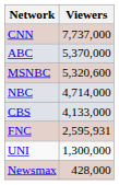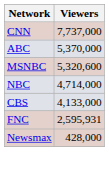 <table class="wikitable">
 <tr>
 <th>Network</th>
 <th>Viewers</th>
 </tr>
 <tr style="background:#e5d1cb;">
 <td><a href='#'>CNN</a></td>
 <td>7,737,000</td>
 </tr>
 <tr style="background:#dfe2e9;">
 <td><a href='#'>ABC</a></td>
 <td>5,370,000</td>
 </tr>
 <tr style="background:#e5d1cb;">
 <td><a href='#'>MSNBC</a></td>
 <td>5,320,600</td>
 </tr>
 <tr style="background:#dfe2e9;">
 <td><a href='#'>NBC</a></td>
 <td>4,714,000</td>
 </tr>
 <tr style="background:#dfe2e9;">
 <td><a href='#'>CBS</a></td>
 <td>4,133,000</td>
 </tr>
 <tr style="background:#e5d1cb;">
 <td><a href='#'>FNC</a></td>
 <td>2,595,931</td>
 </tr>
-<tr>
-<td><a href='#'>UNI</a></td>
-<td>1,300,000</td>
-</tr>
 <tr style="background:#e5d1cb;">
 <td><a href='#'>Newsmax</a></td>
 <td align=right>428,000</td>
 </tr>
 </table>
